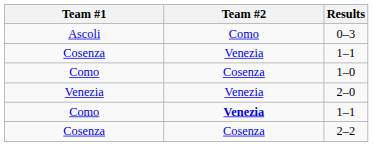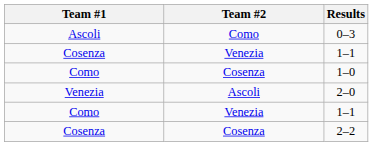 <table class="wikitable" style="text-align:center">
 <tr>
 <th width=200>Team #1</th>
 <th width=200>Team #2</th>
 <th width=50>Results</th>
 </tr>
 <tr>
 <td><a href='#'>Ascoli</a></td>
 <td><a href='#'>Como</a></td>
 <td>0–3</td>
 </tr>
 <tr>
 <td><a href='#'>Cosenza</a></td>
 <td><a href='#'>Venezia</a></td>
 <td>1–1</td>
 </tr>
 <tr>
 <td><a href='#'>Como</a></td>
 <td><a href='#'>Cosenza</a></td>
 <td>1–0</td>
 </tr>
 <tr>
 <td><a href='#'>Venezia</a></td>
-<td><a href='#'>Venezia</a></td>
+<td><a href='#'>Ascoli</a></td>
 <td>2–0</td>
 </tr>
 <tr>
 <td><a href='#'>Como</a></td>
-<td><strong><a href='#'>Venezia</a></strong></td>
+<td><a href='#'>Venezia</a></td>
 <td>1–1</td>
 </tr>
 <tr>
 <td><a href='#'>Cosenza</a></td>
 <td><a href='#'>Cosenza</a></td>
 <td>2–2</td>
 </tr>
 </table>
